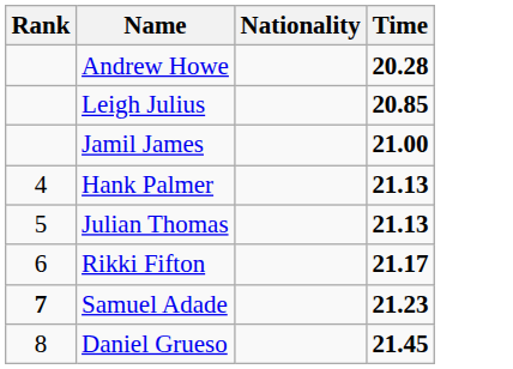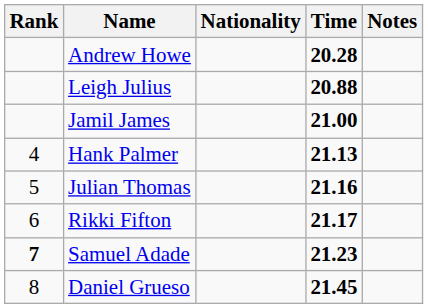 <table class="wikitable sortable" style="text-align:center">
 <tr>
 <th>Rank</th>
 <th>Name</th>
 <th>Nationality</th>
 <th>Time</th>
+<th>Notes</th>
 </tr>
 <tr>
 <td></td>
 <td align=left><a href='#'>Andrew Howe</a></td>
 <td align=left></td>
 <td><strong>20.28</strong></td>
+<td></td>
 </tr>
 <tr>
 <td></td>
 <td align=left><a href='#'>Leigh Julius</a></td>
 <td align=left></td>
-<td><strong>20.85</strong></td>
+<td><strong>20.88</strong></td>
+<td></td>
 </tr>
 <tr>
 <td></td>
 <td align=left><a href='#'>Jamil James</a></td>
 <td align=left></td>
 <td><strong>21.00</strong></td>
+<td></td>
 </tr>
 <tr>
 <td>4</td>
 <td align=left><a href='#'>Hank Palmer</a></td>
 <td align=left></td>
 <td><strong>21.13</strong></td>
+<td></td>
 </tr>
 <tr>
 <td>5</td>
 <td align=left><a href='#'>Julian Thomas</a></td>
 <td align=left></td>
-<td><strong>21.13</strong></td>
+<td><strong>21.16</strong></td>
+<td></td>
 </tr>
 <tr>
 <td>6</td>
 <td align=left><a href='#'>Rikki Fifton</a></td>
 <td align=left></td>
 <td><strong>21.17</strong></td>
+<td></td>
 </tr>
 <tr>
 <td><strong>7</strong></td>
 <td align=left><a href='#'>Samuel Adade</a></td>
 <td align=left></td>
 <td><strong>21.23</strong></td>
+<td></td>
 </tr>
 <tr>
 <td>8</td>
 <td align=left><a href='#'>Daniel Grueso</a></td>
 <td align=left></td>
 <td><strong>21.45</strong></td>
+<td></td>
 </tr>
 </table>
